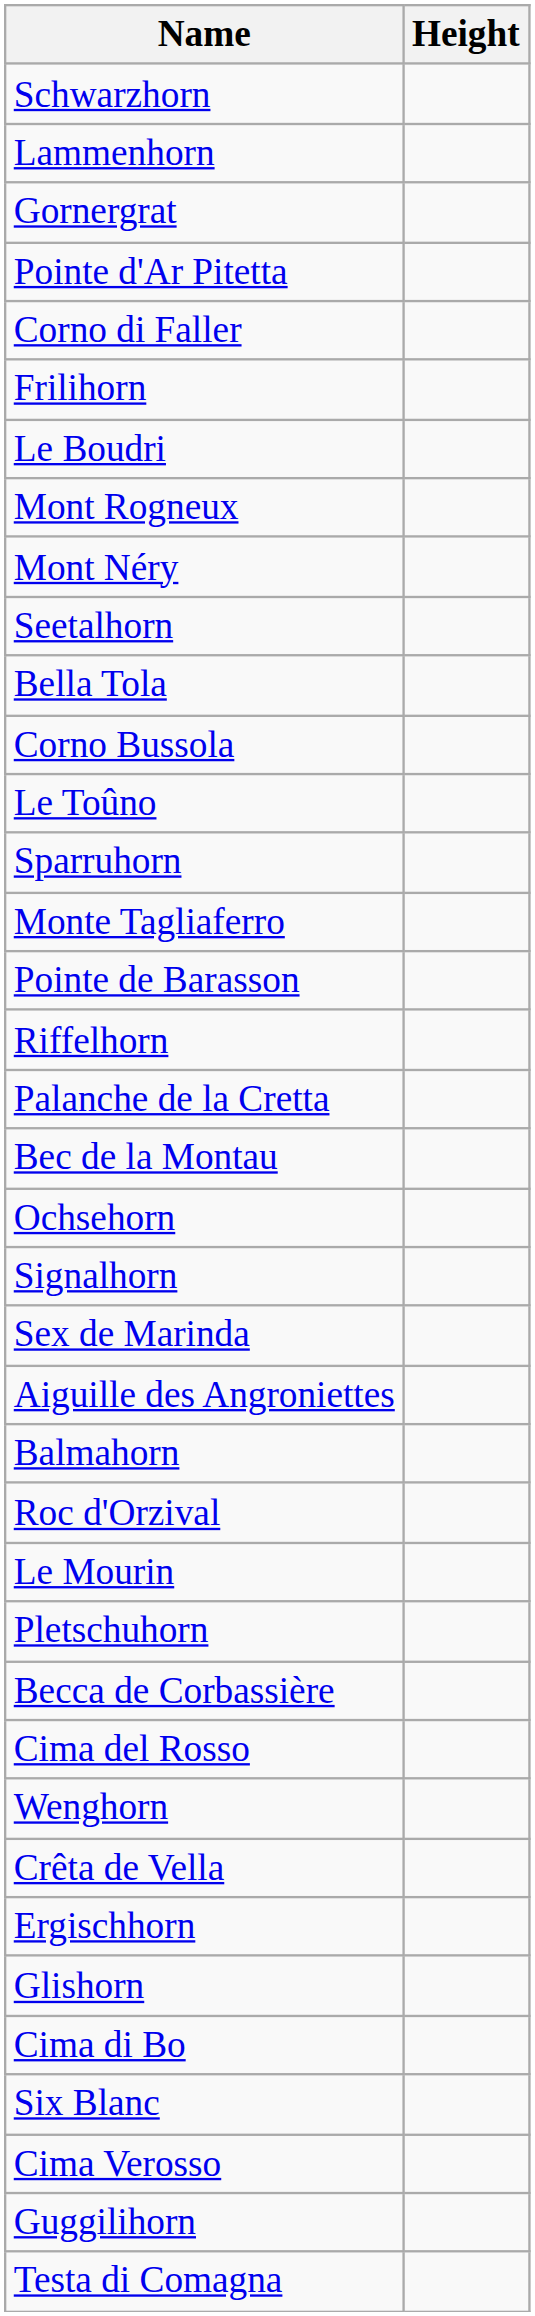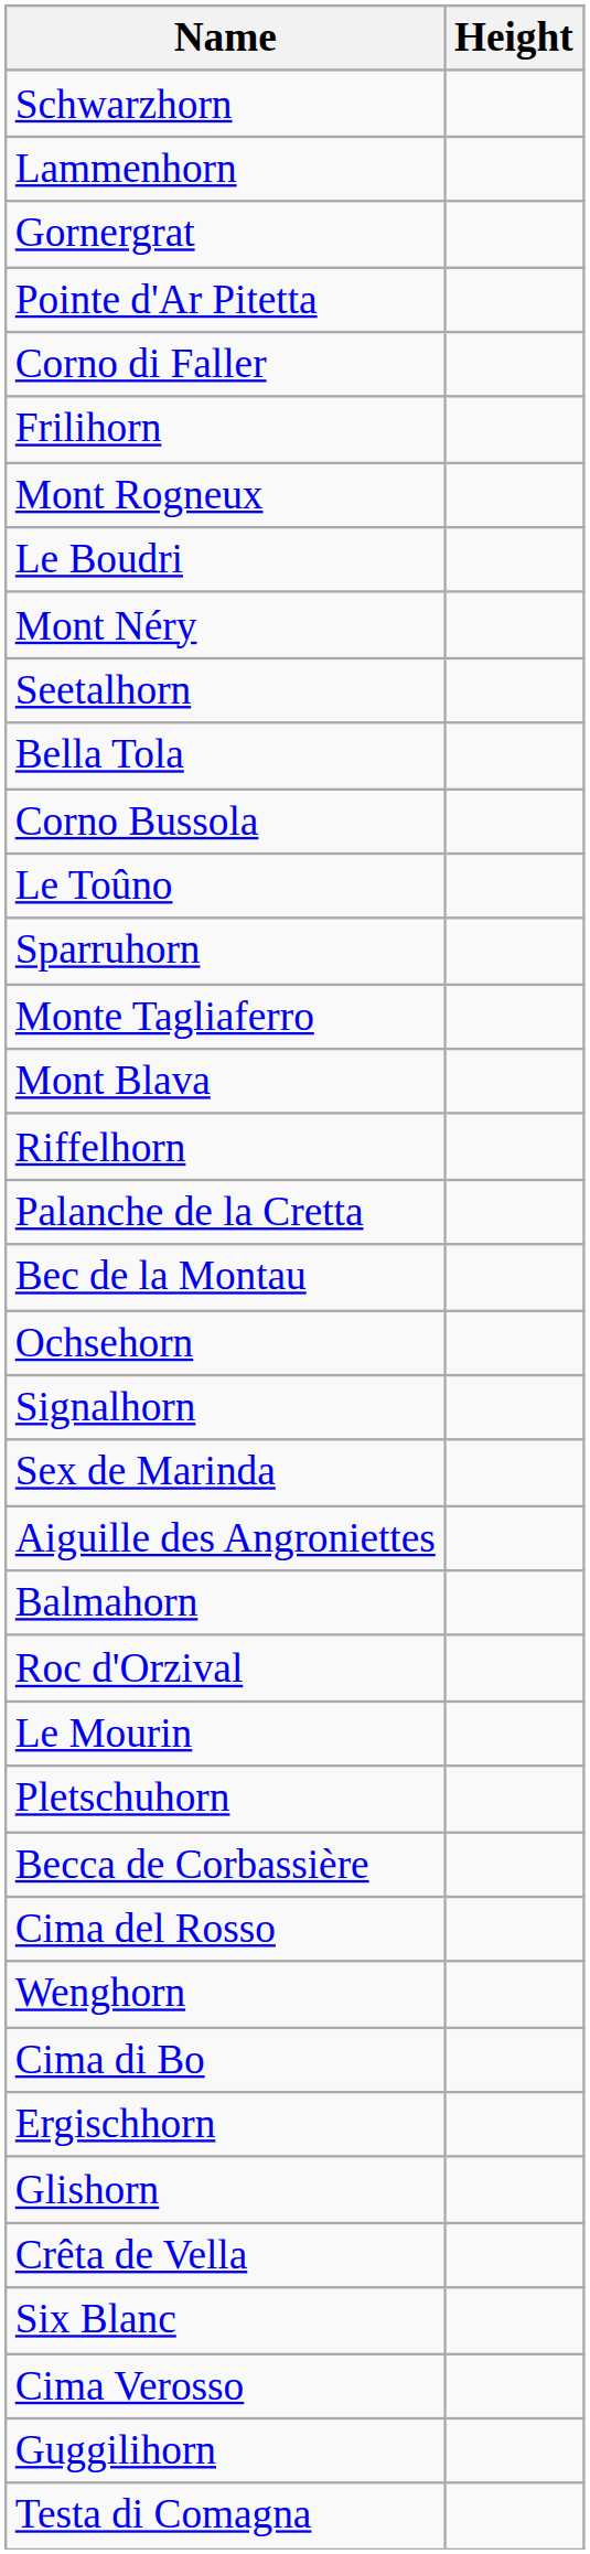 <table class="wikitable sortable">
 <tr>
 <th align=left>Name</th>
 <th align=left>Height</th>
 </tr>
 <tr>
 <td><a href='#'>Schwarzhorn</a></td>
 <td></td>
 </tr>
 <tr>
 <td><a href='#'>Lammenhorn</a></td>
 <td></td>
 </tr>
 <tr>
 <td><a href='#'>Gornergrat</a></td>
 <td></td>
 </tr>
 <tr>
 <td><a href='#'>Pointe d'Ar Pitetta</a></td>
 <td></td>
 </tr>
 <tr>
 <td><a href='#'>Corno di Faller</a></td>
 <td></td>
 </tr>
 <tr>
 <td><a href='#'>Frilihorn</a></td>
 <td></td>
 </tr>
 <tr>
-<td><a href='#'>Le Boudri</a></td>
+<td><a href='#'>Mont Rogneux</a></td>
 <td></td>
 </tr>
 <tr>
-<td><a href='#'>Mont Rogneux</a></td>
+<td><a href='#'>Le Boudri</a></td>
 <td></td>
 </tr>
 <tr>
 <td><a href='#'>Mont Néry</a></td>
 <td></td>
 </tr>
 <tr>
 <td><a href='#'>Seetalhorn</a></td>
 <td></td>
 </tr>
 <tr>
 <td><a href='#'>Bella Tola</a></td>
 <td></td>
 </tr>
 <tr>
 <td><a href='#'>Corno Bussola</a></td>
 <td></td>
 </tr>
 <tr>
 <td><a href='#'>Le Toûno</a></td>
 <td></td>
 </tr>
 <tr>
 <td><a href='#'>Sparruhorn</a></td>
 <td></td>
 </tr>
 <tr>
 <td><a href='#'>Monte Tagliaferro</a></td>
 <td></td>
 </tr>
 <tr>
-<td><a href='#'>Pointe de Barasson</a></td>
+<td><a href='#'>Mont Blava</a></td>
 <td></td>
 </tr>
 <tr>
 <td><a href='#'>Riffelhorn</a></td>
 <td></td>
 </tr>
 <tr>
 <td><a href='#'>Palanche de la Cretta</a></td>
 <td></td>
 </tr>
 <tr>
 <td><a href='#'>Bec de la Montau</a></td>
 <td></td>
 </tr>
 <tr>
 <td><a href='#'>Ochsehorn</a></td>
 <td></td>
 </tr>
 <tr>
 <td><a href='#'>Signalhorn</a></td>
 <td></td>
 </tr>
 <tr>
 <td><a href='#'>Sex de Marinda</a></td>
 <td></td>
 </tr>
 <tr>
 <td><a href='#'>Aiguille des Angroniettes</a></td>
 <td></td>
 </tr>
 <tr>
 <td><a href='#'>Balmahorn</a></td>
 <td></td>
 </tr>
 <tr>
 <td><a href='#'>Roc d'Orzival</a></td>
 <td></td>
 </tr>
 <tr>
 <td><a href='#'>Le Mourin</a></td>
 <td></td>
 </tr>
 <tr>
 <td><a href='#'>Pletschuhorn</a></td>
 <td></td>
 </tr>
 <tr>
 <td><a href='#'>Becca de Corbassière</a></td>
 <td></td>
 </tr>
 <tr>
 <td><a href='#'>Cima del Rosso</a></td>
 <td></td>
 </tr>
 <tr>
 <td><a href='#'>Wenghorn</a></td>
 <td></td>
 </tr>
 <tr>
-<td><a href='#'>Crêta de Vella</a></td>
+<td><a href='#'>Cima di Bo</a></td>
 <td></td>
 </tr>
 <tr>
 <td><a href='#'>Ergischhorn</a></td>
 <td></td>
 </tr>
 <tr>
 <td><a href='#'>Glishorn</a></td>
 <td></td>
 </tr>
 <tr>
-<td><a href='#'>Cima di Bo</a></td>
+<td><a href='#'>Crêta de Vella</a></td>
 <td></td>
 </tr>
 <tr>
 <td><a href='#'>Six Blanc</a></td>
 <td></td>
 </tr>
 <tr>
 <td><a href='#'>Cima Verosso</a></td>
 <td></td>
 </tr>
 <tr>
 <td><a href='#'>Guggilihorn</a></td>
 <td></td>
 </tr>
 <tr>
 <td><a href='#'>Testa di Comagna</a></td>
 <td></td>
 </tr>
 </table>
